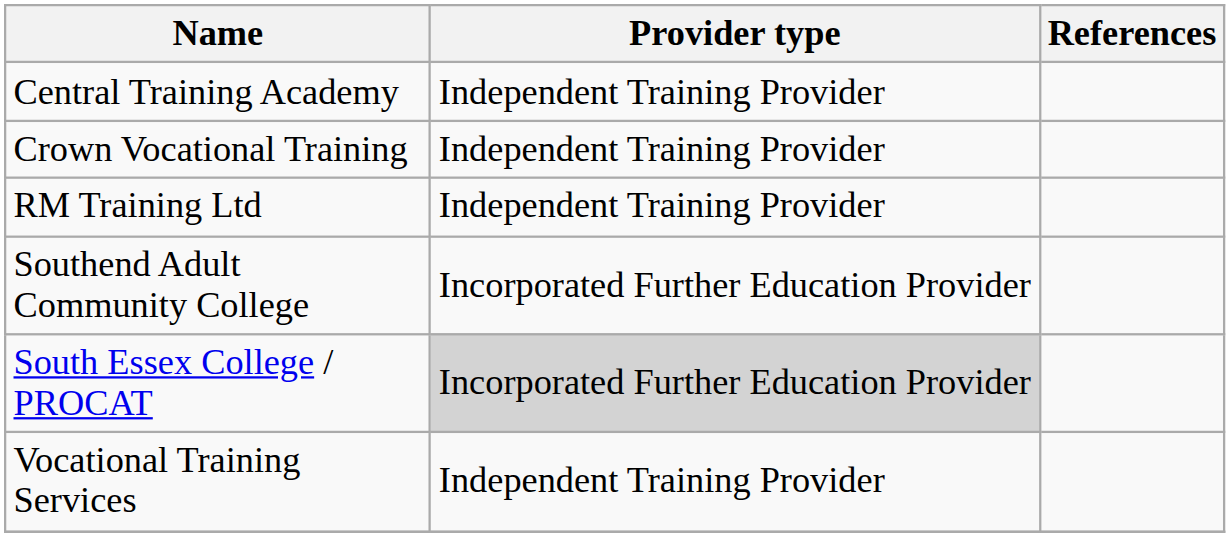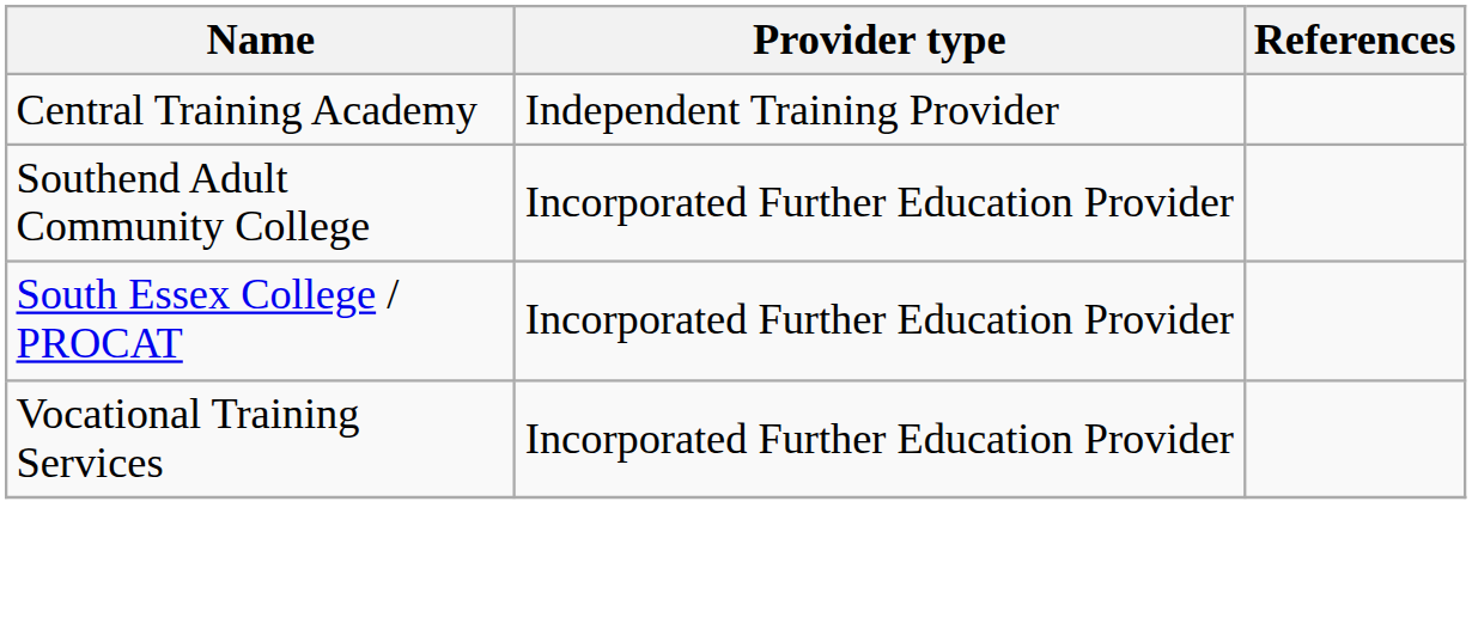 <table class="wikitable sortable">
 <tr>
 <th width=180>Name</th>
 <th>Provider type</th>
 <th class=unsortable>References</th>
 </tr>
 <tr>
 <td>Central Training Academy</td>
 <td>Independent Training Provider</td>
 <td></td>
 </tr>
 <tr>
-<td>Crown Vocational Training</td>
-<td>Independent Training Provider</td>
-<td></td>
-</tr>
-<tr>
-<td>RM Training Ltd</td>
-<td>Independent Training Provider</td>
-<td></td>
-</tr>
-<tr>
 <td>Southend Adult Community College</td>
 <td>Incorporated Further Education Provider</td>
 <td></td>
 </tr>
 <tr>
 <td><a href='#'>South Essex College</a> / <a href='#'>PROCAT</a></td>
-<td style="background: lightgrey;">Incorporated Further Education Provider</td>
+<td>Incorporated Further Education Provider</td>
 <td></td>
 </tr>
 <tr>
 <td>Vocational Training Services</td>
-<td>Independent Training Provider</td>
+<td>Incorporated Further Education Provider</td>
 <td></td>
 </tr>
 <tr>
 </tr>
 </table>
